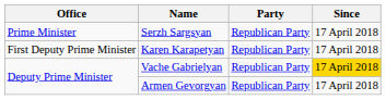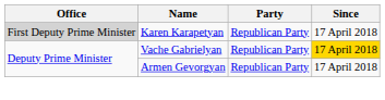 <table class="wikitable">
 <tr>
 <th>Office</th>
 <th>Name</th>
 <th>Party</th>
 <th>Since</th>
 </tr>
 <tr>
-<td><a href='#'>Prime Minister</a></td>
-<td><a href='#'>Serzh Sargsyan</a></td>
-<td><a href='#'>Republican Party</a></td>
-<td>17 April 2018</td>
-</tr>
-<tr>
-<td>First Deputy Prime Minister</td>
+<td style="background: lightgrey;">First Deputy Prime Minister</td>
 <td><a href='#'>Karen Karapetyan</a></td>
 <td><a href='#'>Republican Party</a></td>
 <td>17 April 2018</td>
 </tr>
 <tr>
 <td rowspan="2"><a href='#'>Deputy Prime Minister</a></td>
 <td><a href='#'>Vache Gabrielyan</a></td>
 <td><a href='#'>Republican Party</a></td>
 <td style="background: gold;">17 April 2018</td>
 </tr>
 <tr>
 <td><a href='#'>Armen Gevorgyan</a></td>
 <td><a href='#'>Republican Party</a></td>
 <td>17 April 2018</td>
 </tr>
 </table>
